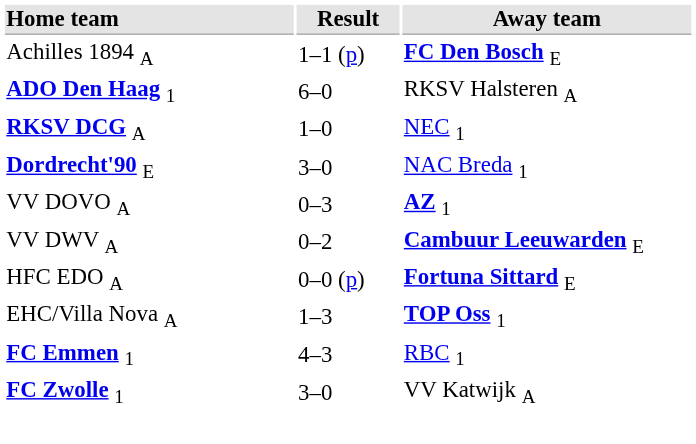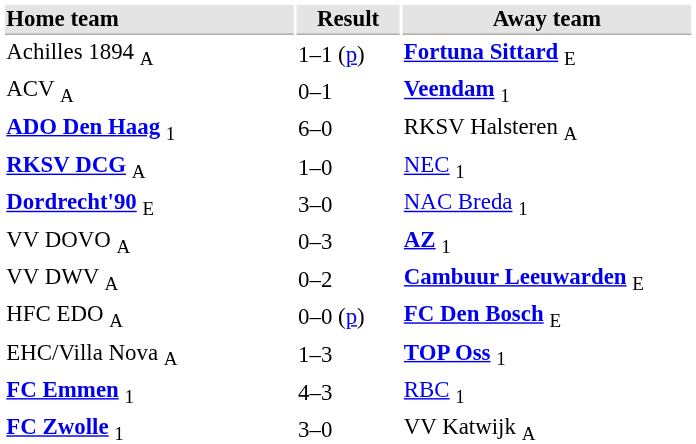 <table>
 <tr bgcolor="#E4E4E4">
 <th style="border-bottom:1px solid #AAAAAA" width="200" align="left">Home team</th>
 <th style="border-bottom:1px solid #AAAAAA" width="70" align="center">Result</th>
 <th style="border-bottom:1px solid #AAAAAA" width="200">Away team</th>
 </tr>
 <tr>
 <td>Achilles 1894 <sub>A</sub></td>
 <td>1–1 (<a href='#'>p</a>)</td>
-<td><strong><a href='#'>FC Den Bosch</a></strong> <sub>E</sub></td>
+<td><strong><a href='#'>Fortuna Sittard</a></strong> <sub>E</sub></td>
+</tr>
+<tr>
+<td>ACV <sub>A</sub></td>
+<td>0–1</td>
+<td><strong><a href='#'>Veendam</a></strong> <sub>1</sub></td>
 </tr>
 <tr>
 <td><strong><a href='#'>ADO Den Haag</a></strong> <sub>1</sub></td>
 <td>6–0</td>
 <td>RKSV Halsteren <sub>A</sub></td>
 </tr>
 <tr>
 <td><strong><a href='#'>RKSV DCG</a></strong> <sub>A</sub></td>
 <td>1–0</td>
 <td><a href='#'>NEC</a> <sub>1</sub></td>
 </tr>
 <tr>
 <td><strong><a href='#'>Dordrecht'90</a></strong> <sub>E</sub></td>
 <td>3–0</td>
 <td><a href='#'>NAC Breda</a> <sub>1</sub></td>
 </tr>
 <tr>
 <td>VV DOVO <sub>A</sub></td>
 <td>0–3</td>
 <td><strong><a href='#'>AZ</a></strong> <sub>1</sub></td>
 </tr>
 <tr>
 <td>VV DWV <sub>A</sub></td>
 <td>0–2</td>
 <td><strong><a href='#'>Cambuur Leeuwarden</a></strong> <sub>E</sub></td>
 </tr>
 <tr>
 <td>HFC EDO <sub>A</sub></td>
 <td>0–0 (<a href='#'>p</a>)</td>
-<td><strong><a href='#'>Fortuna Sittard</a></strong> <sub>E</sub></td>
+<td><strong><a href='#'>FC Den Bosch</a></strong> <sub>E</sub></td>
 </tr>
 <tr>
 <td>EHC/Villa Nova <sub>A</sub></td>
 <td>1–3</td>
 <td><strong><a href='#'>TOP Oss</a></strong> <sub>1</sub></td>
 </tr>
 <tr>
 <td><strong><a href='#'>FC Emmen</a></strong> <sub>1</sub></td>
 <td>4–3</td>
 <td><a href='#'>RBC</a> <sub>1</sub></td>
 </tr>
 <tr>
 <td><strong><a href='#'>FC Zwolle</a></strong> <sub>1</sub></td>
 <td>3–0</td>
 <td>VV Katwijk <sub>A</sub></td>
 </tr>
 </table>
